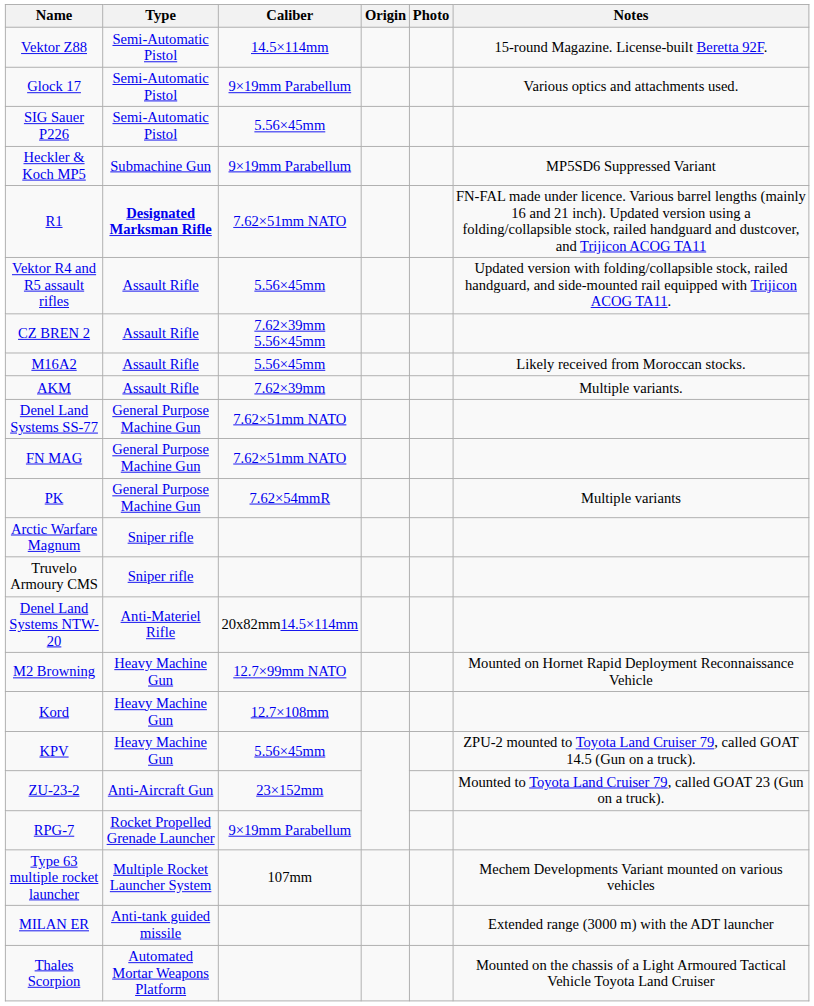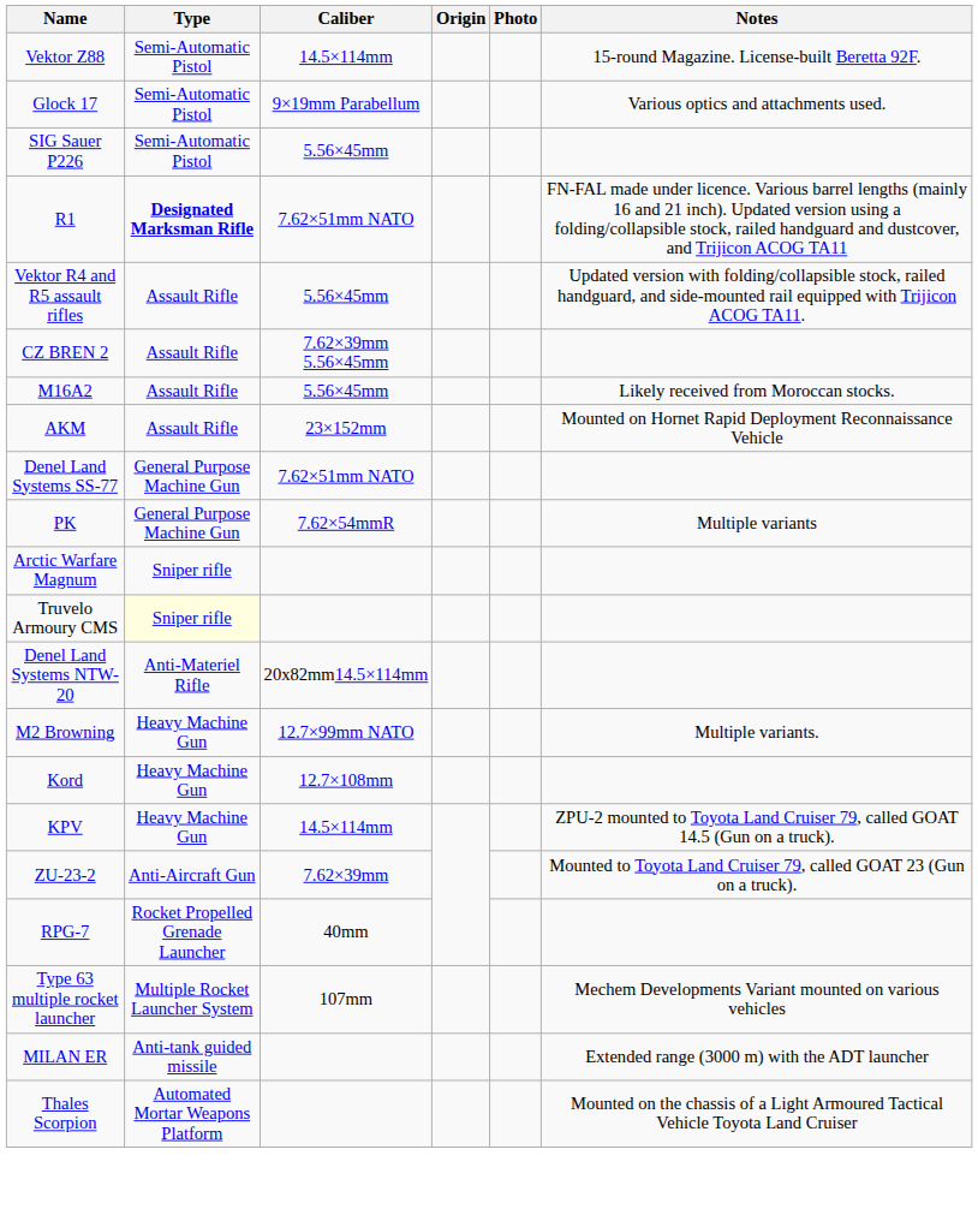 <table class="wikitable sortable"  style="margin:auto; width:70%; text-align:center;">
 <tr>
 <th>Name</th>
 <th>Type</th>
 <th>Caliber</th>
 <th>Origin</th>
 <th>Photo</th>
 <th>Notes</th>
 </tr>
 <tr>
 <td><a href='#'>Vektor Z88</a></td>
 <td><a href='#'>Semi-Automatic Pistol</a></td>
 <td><a href='#'>14.5×114mm</a></td>
 <td></td>
 <td></td>
 <td>15-round Magazine. License-built <a href='#'>Beretta 92F</a>.</td>
 </tr>
 <tr>
 <td><a href='#'>Glock 17</a></td>
 <td><a href='#'>Semi-Automatic Pistol</a></td>
 <td><a href='#'>9×19mm Parabellum</a></td>
 <td></td>
 <td></td>
 <td>Various optics and attachments used.</td>
 </tr>
 <tr>
 <td><a href='#'>SIG Sauer P226</a></td>
 <td><a href='#'>Semi-Automatic Pistol</a></td>
 <td><a href='#'>5.56×45mm</a></td>
 <td></td>
 <td></td>
 <td></td>
-</tr>
-<tr>
-<td><a href='#'>Heckler & Koch MP5</a></td>
-<td><a href='#'>Submachine Gun</a></td>
-<td><a href='#'>9×19mm Parabellum</a></td>
-<td></td>
-<td></td>
-<td>MP5SD6 Suppressed Variant</td>
 </tr>
 <tr>
 <td><a href='#'>R1</a></td>
 <td><strong><a href='#'>Designated Marksman Rifle</a></strong></td>
 <td><a href='#'>7.62×51mm NATO</a></td>
 <td></td>
 <td></td>
 <td>FN-FAL made under licence. Various barrel lengths (mainly 16 and 21 inch). Updated version using a folding/collapsible  stock, railed handguard and dustcover, and <a href='#'>Trijicon ACOG TA11</a></td>
 </tr>
 <tr>
 <td><a href='#'>Vektor R4 and R5 assault rifles</a></td>
 <td><a href='#'>Assault Rifle</a></td>
 <td><a href='#'>5.56×45mm</a></td>
 <td></td>
 <td></td>
 <td>Updated version with folding/collapsible stock, railed handguard, and side-mounted rail equipped with <a href='#'>Trijicon ACOG TA11</a>.</td>
 </tr>
 <tr>
 <td><a href='#'>CZ BREN 2</a></td>
 <td><a href='#'>Assault Rifle</a></td>
 <td><a href='#'>7.62×39mm</a><br><a href='#'>5.56×45mm</a></td>
 <td></td>
 <td></td>
 <td></td>
 </tr>
 <tr>
 <td><a href='#'>M16A2</a></td>
 <td><a href='#'>Assault Rifle</a></td>
 <td><a href='#'>5.56×45mm</a></td>
 <td></td>
 <td></td>
 <td>Likely received from Moroccan stocks.</td>
 </tr>
 <tr>
 <td><a href='#'>AKM</a></td>
 <td><a href='#'>Assault Rifle</a></td>
-<td><a href='#'>7.62×39mm</a></td>
+<td><a href='#'>23×152mm</a></td>
 <td></td>
 <td></td>
-<td>Multiple variants.</td>
+<td>Mounted on Hornet Rapid Deployment Reconnaissance Vehicle</td>
 </tr>
 <tr>
 <td><a href='#'>Denel Land Systems SS-77</a></td>
-<td><a href='#'>General Purpose Machine Gun</a></td>
-<td><a href='#'>7.62×51mm NATO</a></td>
-<td></td>
-<td></td>
-<td></td>
-</tr>
-<tr>
-<td><a href='#'>FN MAG</a></td>
 <td><a href='#'>General Purpose Machine Gun</a></td>
 <td><a href='#'>7.62×51mm NATO</a></td>
 <td></td>
 <td></td>
 <td></td>
 </tr>
 <tr>
 <td><a href='#'>PK</a></td>
 <td><a href='#'>General Purpose Machine Gun</a></td>
 <td><a href='#'>7.62×54mmR</a></td>
 <td></td>
 <td></td>
 <td>Multiple variants</td>
 </tr>
 <tr>
 <td><a href='#'>Arctic Warfare Magnum</a></td>
 <td><a href='#'>Sniper rifle</a></td>
 <td></td>
 <td></td>
 <td></td>
 <td></td>
 </tr>
 <tr>
 <td>Truvelo Armoury CMS</td>
-<td><a href='#'>Sniper rifle</a></td>
+<td style="background: lightyellow;"><a href='#'>Sniper rifle</a></td>
 <td></td>
 <td></td>
 <td></td>
 <td></td>
 </tr>
 <tr>
 <td><a href='#'>Denel Land Systems NTW-20</a></td>
 <td><a href='#'>Anti-Materiel Rifle</a></td>
 <td>20x82mm<a href='#'>14.5×114mm</a></td>
 <td></td>
 <td></td>
 <td></td>
 </tr>
 <tr>
 <td><a href='#'>M2 Browning</a></td>
 <td><a href='#'>Heavy Machine Gun</a></td>
 <td><a href='#'>12.7×99mm NATO</a></td>
 <td></td>
 <td></td>
-<td>Mounted on Hornet Rapid Deployment Reconnaissance Vehicle</td>
+<td>Multiple variants.</td>
 </tr>
 <tr>
 <td><a href='#'>Kord</a></td>
 <td><a href='#'>Heavy Machine Gun</a></td>
 <td><a href='#'>12.7×108mm</a></td>
 <td></td>
 <td></td>
 <td></td>
 </tr>
 <tr>
 <td><a href='#'>KPV</a></td>
 <td><a href='#'>Heavy Machine Gun</a></td>
-<td><a href='#'>5.56×45mm</a></td>
+<td><a href='#'>14.5×114mm</a></td>
 <td rowspan="3"></td>
 <td></td>
 <td>ZPU-2 mounted to <a href='#'>Toyota Land Cruiser 79</a>, called GOAT 14.5 (Gun on a truck).</td>
 </tr>
 <tr>
 <td><a href='#'>ZU-23-2</a></td>
 <td><a href='#'>Anti-Aircraft Gun</a></td>
-<td><a href='#'>23×152mm</a></td>
+<td><a href='#'>7.62×39mm</a></td>
 <td></td>
 <td>Mounted to <a href='#'>Toyota Land Cruiser 79</a>, called GOAT 23 (Gun on a truck).</td>
 </tr>
 <tr>
 <td><a href='#'>RPG-7</a></td>
 <td><a href='#'>Rocket Propelled Grenade Launcher</a></td>
-<td><a href='#'>9×19mm Parabellum</a></td>
+<td>40mm</td>
 <td></td>
 <td></td>
 </tr>
 <tr>
 <td><a href='#'>Type 63 multiple rocket launcher</a></td>
 <td><a href='#'>Multiple Rocket Launcher System</a></td>
 <td>107mm</td>
 <td></td>
 <td></td>
 <td>Mechem Developments Variant mounted on various vehicles</td>
 </tr>
 <tr>
 <td><a href='#'>MILAN ER</a></td>
 <td><a href='#'>Anti-tank guided missile</a></td>
 <td></td>
 <td></td>
 <td></td>
 <td>Extended range (3000 m) with the ADT launcher</td>
 </tr>
 <tr>
 <td><a href='#'>Thales Scorpion</a></td>
 <td><a href='#'>Automated Mortar Weapons Platform</a></td>
 <td></td>
 <td></td>
 <td></td>
 <td>Mounted on the chassis of a Light Armoured Tactical Vehicle Toyota Land Cruiser</td>
 </tr>
 </table>
